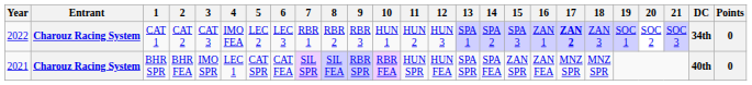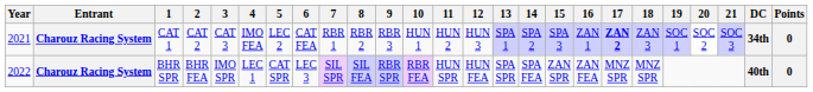 <table class="wikitable" style="text-align:center; font-size:85%">
 <tr>
 <th>Year</th>
 <th>Entrant</th>
 <th>1</th>
 <th>2</th>
 <th>3</th>
 <th>4</th>
 <th>5</th>
 <th>6</th>
 <th>7</th>
 <th>8</th>
 <th>9</th>
 <th>10</th>
 <th>11</th>
 <th>12</th>
 <th>13</th>
 <th>14</th>
 <th>15</th>
 <th>16</th>
 <th>17</th>
 <th>18</th>
 <th>19</th>
 <th>20</th>
 <th>21</th>
 <th>DC</th>
 <th>Points</th>
 </tr>
 <tr>
-<td><a href='#'>2022</a></td>
+<td><a href='#'>2021</a></td>
 <th nowrap><a href='#'>Charouz Racing System</a></th>
 <td style="background:#;"><a href='#'>CAT<br>1</a></td>
 <td style="background:#;"><a href='#'>CAT<br>2</a></td>
 <td style="background:#;"><a href='#'>CAT<br>3</a></td>
 <td style="background:#;"><a href='#'>IMO<br>FEA</a></td>
 <td style="background:#;"><a href='#'>LEC<br>2</a></td>
-<td style="background:#;"><a href='#'>LEC<br>3</a></td>
+<td style="background:#;"><a href='#'>CAT<br>FEA</a></td>
 <td style="background:#;"><a href='#'>RBR<br>1</a></td>
 <td style="background:#;"><a href='#'>RBR<br>2</a></td>
 <td style="background:#;"><a href='#'>RBR<br>3</a></td>
 <td style="background:#;"><a href='#'>HUN<br>1</a></td>
 <td style="background:#;"><a href='#'>HUN<br>2</a></td>
 <td style="background:#;"><a href='#'>HUN<br>3</a></td>
 <td style="background:#CFCFFF;"><a href='#'>SPA<br>1</a><br></td>
 <td style="background:#CFCFFF;"><a href='#'>SPA<br>2</a><br></td>
 <td style="background:#CFCFFF;"><a href='#'>SPA<br>3</a><br></td>
 <td style="background:#CFCFFF;"><a href='#'>ZAN<br>1</a><br></td>
 <td style="background:#CFCFFF;"><strong><a href='#'>ZAN<br>2</a><br></strong></td>
 <td style="background:#CFCFFF;"><a href='#'>ZAN<br>3</a><br></td>
 <td style="background:#CFCFFF;"><a href='#'>SOC<br>1</a><br></td>
 <td style="background:#FFFFFF;"><a href='#'>SOC<br>2</a><br></td>
 <td style="background:#CFCFFF;"><a href='#'>SOC<br>3</a><br></td>
 <th>34th</th>
 <th>0</th>
 </tr>
 <tr>
-<td><a href='#'>2021</a></td>
+<td><a href='#'>2022</a></td>
 <th nowrap><a href='#'>Charouz Racing System</a></th>
 <td style="background:#;"><a href='#'>BHR<br>SPR</a></td>
 <td style="background:#;"><a href='#'>BHR<br>FEA</a></td>
 <td style="background:#;"><a href='#'>IMO<br>SPR</a></td>
 <td style="background:#;"><a href='#'>LEC<br>1</a></td>
 <td style="background:#;"><a href='#'>CAT<br>SPR</a></td>
-<td style="background:#;"><a href='#'>CAT<br>FEA</a></td>
+<td style="background:#;"><a href='#'>LEC<br>3</a></td>
 <td style="background:#EFCFFF;"><a href='#'>SIL<br>SPR</a><br></td>
 <td style="background:#CFCFFF;"><a href='#'>SIL<br>FEA</a><br></td>
 <td style="background:#CFCFFF;"><a href='#'>RBR<br>SPR</a><br></td>
 <td style="background:#EFCFFF;"><a href='#'>RBR<br>FEA</a><br></td>
 <td style="background:#;"><a href='#'>HUN<br>SPR</a></td>
 <td style="background:#;"><a href='#'>HUN<br>FEA</a></td>
 <td style="background:#;"><a href='#'>SPA<br>SPR</a></td>
 <td style="background:#;"><a href='#'>SPA<br>FEA</a></td>
 <td style="background:#;"><a href='#'>ZAN<br>SPR</a></td>
 <td style="background:#;"><a href='#'>ZAN<br>FEA</a></td>
 <td style="background:#;"><a href='#'>MNZ<br>SPR</a></td>
 <td style="background:#;"><a href='#'>MNZ<br>SPR</a></td>
 <td colspan=3></td>
 <th>40th</th>
 <th>0</th>
 </tr>
 </table>
